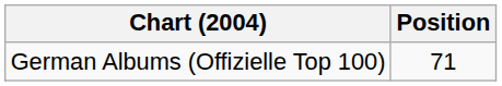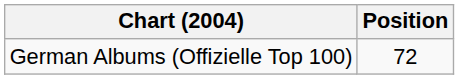 <table class="wikitable">
 <tr>
 <th>Chart (2004)</th>
 <th>Position</th>
 </tr>
 <tr>
 <td>German Albums (Offizielle Top 100)</td>
-<td align="center">71</td>
+<td align="center">72</td>
 </tr>
 </table>
